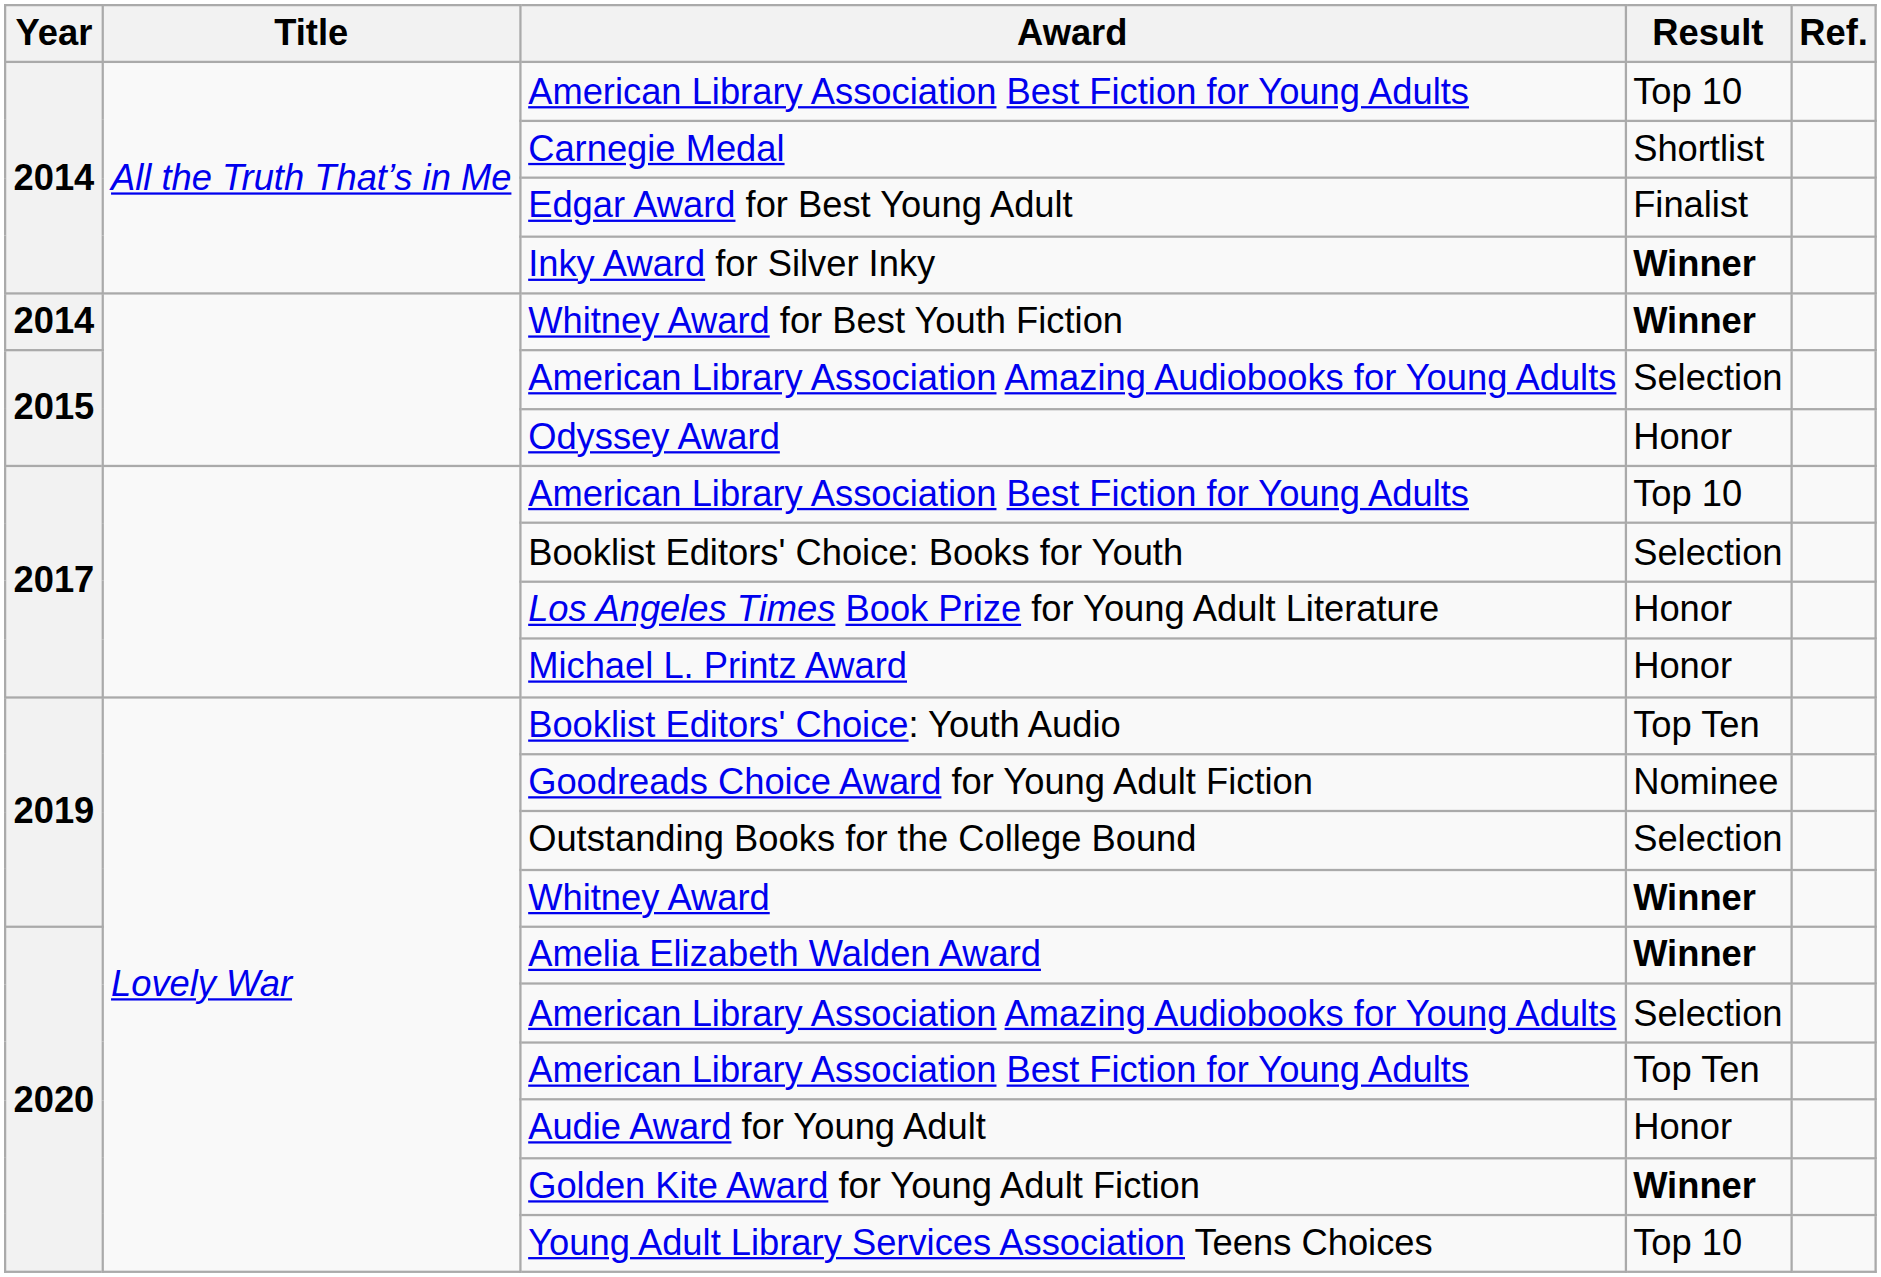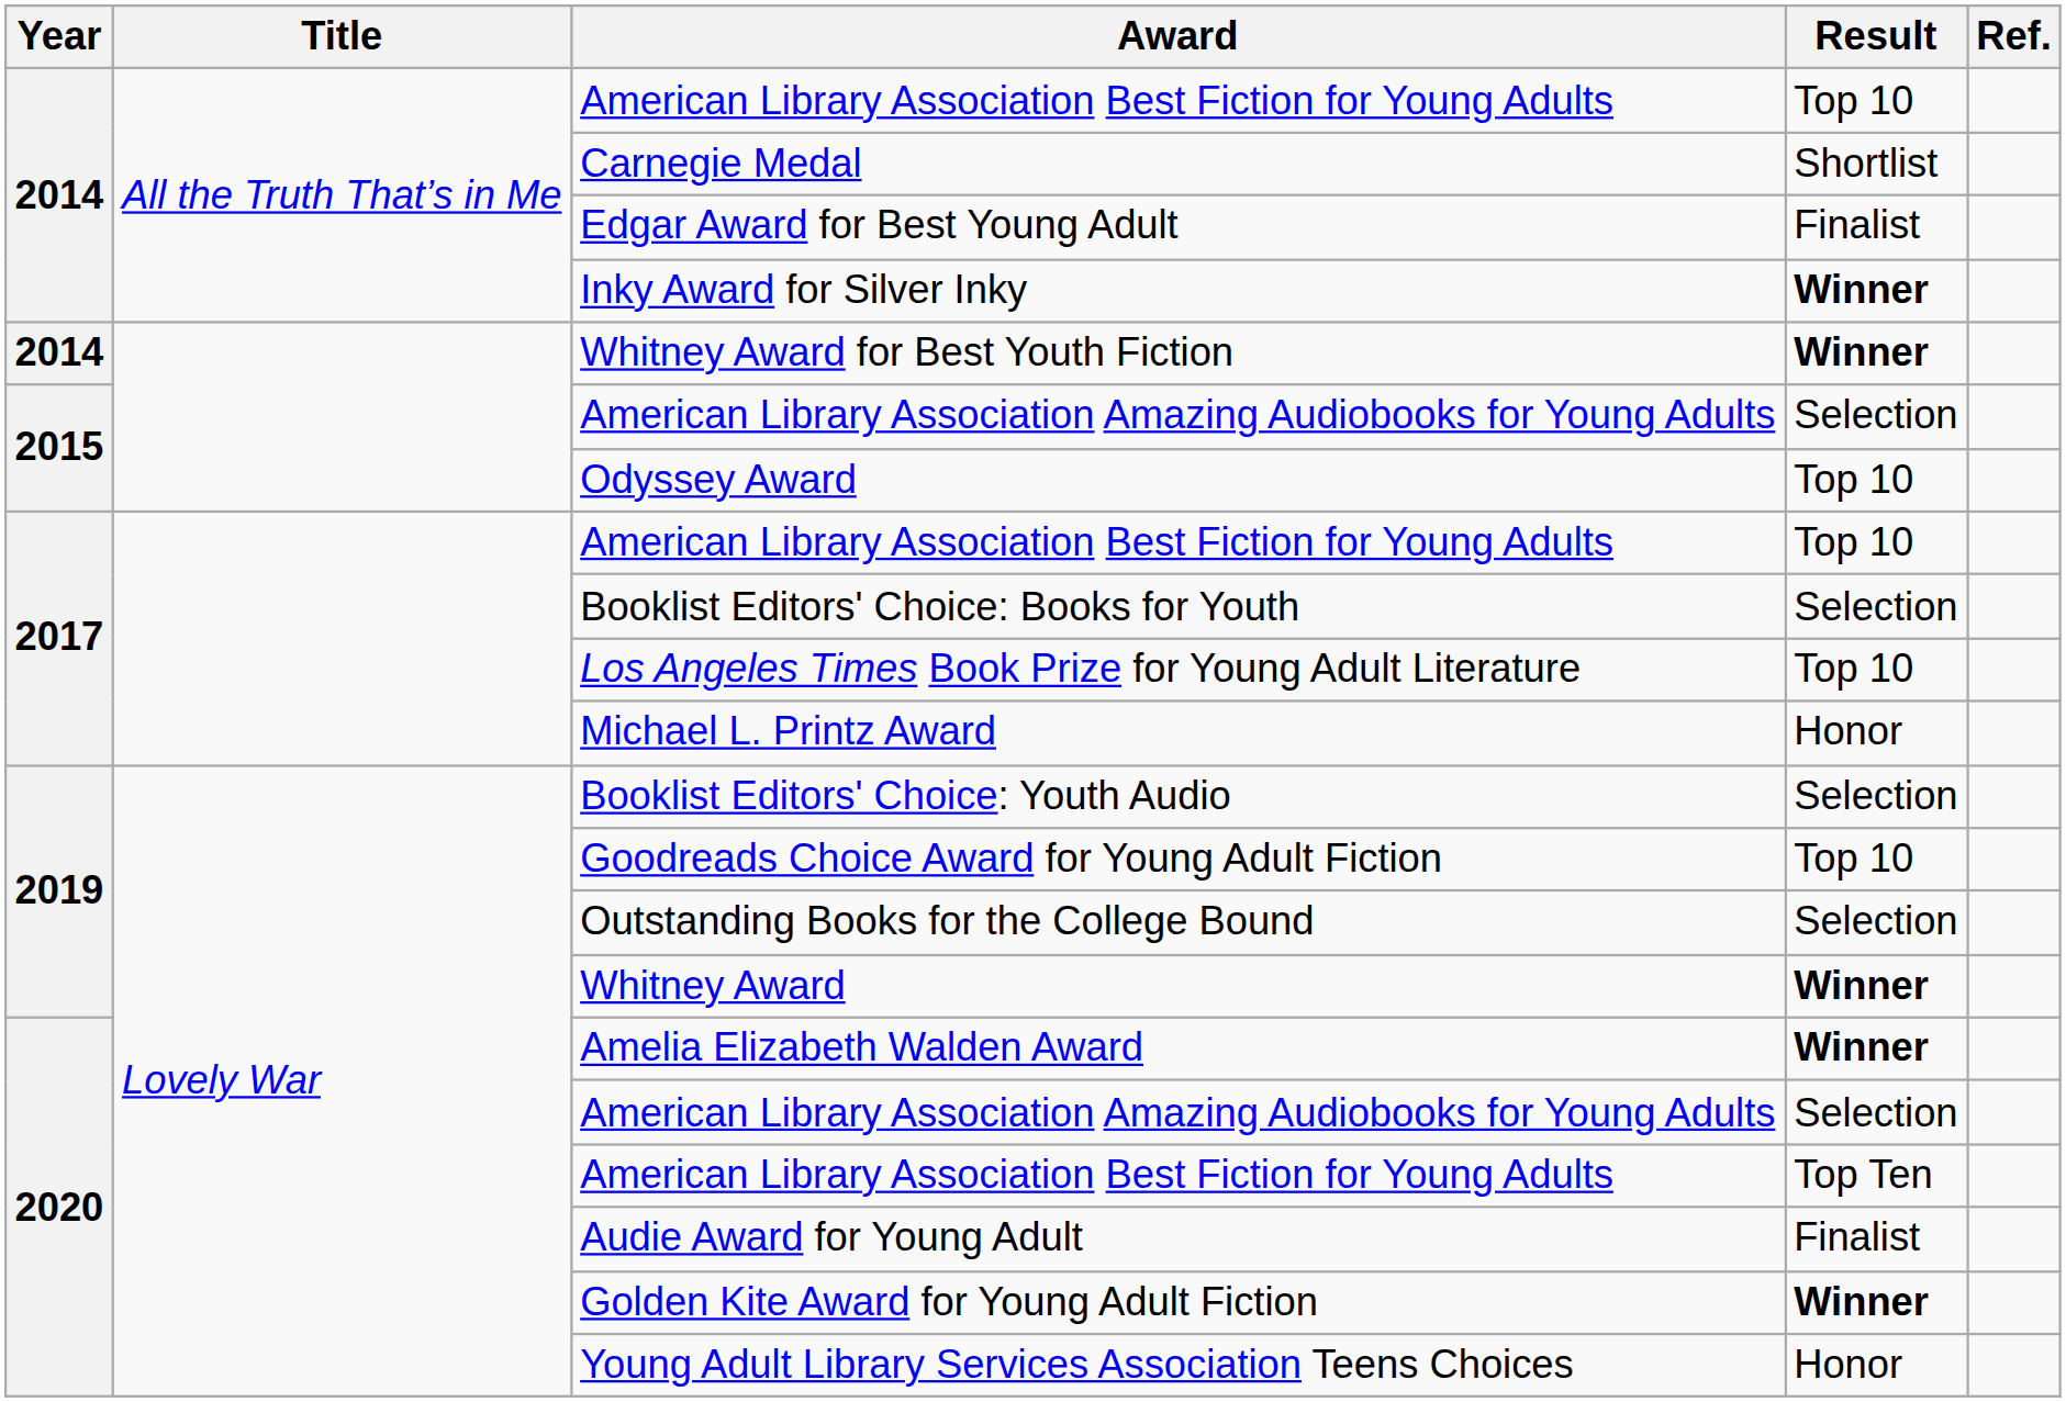 <table class="wikitable sortable mw-collapsible">
 <tr>
 <th>Year</th>
 <th>Title</th>
 <th>Award</th>
 <th>Result</th>
 <th>Ref.</th>
 </tr>
 <tr>
 <th rowspan="4">2014</th>
 <td rowspan="4"><em><a href='#'>All the Truth That’s in Me</a></em></td>
 <td><a href='#'>American Library Association</a> <a href='#'>Best Fiction for Young Adults</a></td>
 <td>Top 10</td>
 <td></td>
 </tr>
 <tr>
 <td><a href='#'>Carnegie Medal</a></td>
 <td>Shortlist</td>
 <td></td>
 </tr>
 <tr>
 <td><a href='#'>Edgar Award</a> for Best Young Adult</td>
 <td>Finalist</td>
 <td></td>
 </tr>
 <tr>
 <td><a href='#'>Inky Award</a> for Silver Inky</td>
 <td><strong>Winner</strong></td>
 <td></td>
 </tr>
 <tr>
 <th>2014</th>
 <td rowspan="3"><em></em></td>
 <td><a href='#'>Whitney Award</a> for Best Youth Fiction</td>
 <td><strong>Winner</strong></td>
 <td></td>
 </tr>
 <tr>
 <th rowspan="2">2015</th>
 <td><a href='#'>American Library Association</a> <a href='#'>Amazing Audiobooks for Young Adults</a></td>
 <td>Selection</td>
 <td></td>
 </tr>
 <tr>
 <td><a href='#'>Odyssey Award</a></td>
-<td>Honor</td>
+<td>Top 10</td>
 <td></td>
 </tr>
 <tr>
 <th rowspan="4">2017</th>
 <td rowspan="4"><em></em></td>
 <td><a href='#'>American Library Association</a> <a href='#'>Best Fiction for Young Adults</a></td>
 <td>Top 10</td>
 <td></td>
 </tr>
 <tr>
 <td>Booklist Editors' Choice: Books for Youth</td>
 <td>Selection</td>
 <td></td>
 </tr>
 <tr>
 <td><em><a href='#'>Los Angeles Times</a></em> <a href='#'>Book Prize</a> for Young Adult Literature</td>
-<td>Honor</td>
+<td>Top 10</td>
 <td></td>
 </tr>
 <tr>
 <td><a href='#'>Michael L. Printz Award</a></td>
 <td>Honor</td>
 <td></td>
 </tr>
 <tr>
 <th rowspan="4">2019</th>
 <td rowspan="10"><em><a href='#'>Lovely War</a></em></td>
 <td><a href='#'>Booklist Editors' Choice</a>: Youth Audio</td>
-<td>Top Ten</td>
+<td>Selection</td>
 <td></td>
 </tr>
 <tr>
 <td><a href='#'>Goodreads Choice Award</a> for Young Adult Fiction</td>
-<td>Nominee</td>
+<td>Top 10</td>
 <td></td>
 </tr>
 <tr>
 <td>Outstanding Books for the College Bound</td>
 <td>Selection</td>
 <td></td>
 </tr>
 <tr>
 <td><a href='#'>Whitney Award</a></td>
 <td><strong>Winner</strong></td>
 <td></td>
 </tr>
 <tr>
 <th rowspan="6">2020</th>
 <td><a href='#'>Amelia Elizabeth Walden Award</a></td>
 <td><strong>Winner</strong></td>
 <td></td>
 </tr>
 <tr>
 <td><a href='#'>American Library Association</a> <a href='#'>Amazing Audiobooks for Young Adults</a></td>
 <td>Selection</td>
 <td></td>
 </tr>
 <tr>
 <td><a href='#'>American Library Association</a> <a href='#'>Best Fiction for Young Adults</a></td>
 <td>Top Ten</td>
 <td></td>
 </tr>
 <tr>
 <td><a href='#'>Audie Award</a> for Young Adult</td>
-<td>Honor</td>
+<td>Finalist</td>
 <td></td>
 </tr>
 <tr>
 <td><a href='#'>Golden Kite Award</a> for Young Adult Fiction</td>
 <td><strong>Winner</strong></td>
 <td></td>
 </tr>
 <tr>
 <td><a href='#'>Young Adult Library Services Association</a> Teens Choices</td>
-<td>Top 10</td>
+<td>Honor</td>
 <td></td>
 </tr>
 </table>
